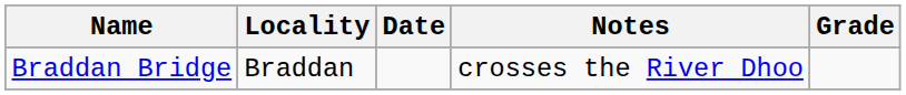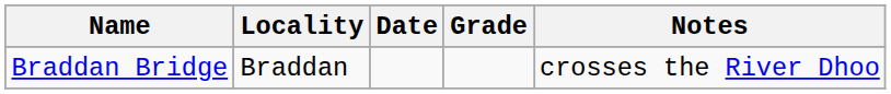 <table class="wikitable sortable">
 <tr>
 <th>Name</th>
 <th>Locality</th>
 <th>Date</th>
+<th>Grade</th>
 <th class="unsortable">Notes</th>
-<th>Grade</th>
 </tr>
 <tr>
 <td><a href='#'>Braddan Bridge</a></td>
 <td>Braddan</td>
 <td></td>
+<td></td>
 <td>crosses the <a href='#'>River Dhoo</a></td>
-<td></td>
 </tr>
 </table>
